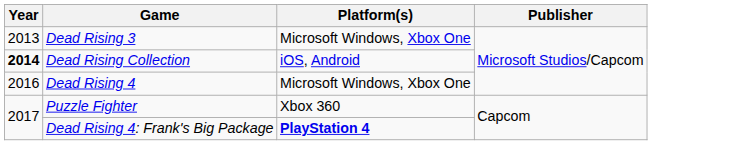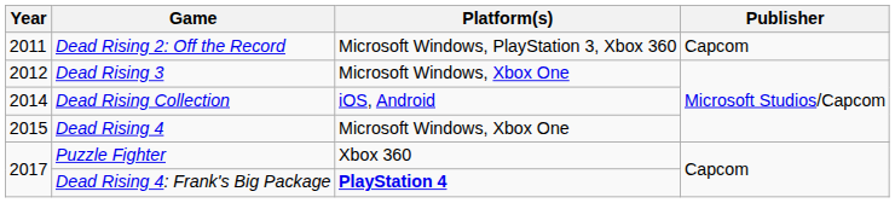 <table class="wikitable sortable">
 <tr>
 <th>Year</th>
 <th>Game</th>
 <th>Platform(s)</th>
 <th>Publisher</th>
 </tr>
 <tr>
-<td>2013</td>
+<td>2011</td>
+<td><em><a href='#'>Dead Rising 2: Off the Record</a></em></td>
+<td>Microsoft Windows, PlayStation 3, Xbox 360</td>
+<td>Capcom</td>
+</tr>
+<tr>
+<td>2012</td>
 <td><em><a href='#'>Dead Rising 3</a></em></td>
 <td>Microsoft Windows, <a href='#'>Xbox One</a></td>
 <td rowspan="3"><a href='#'>Microsoft Studios</a>/Capcom</td>
 </tr>
 <tr>
-<td><strong>2014</strong></td>
+<td>2014</td>
 <td><em><a href='#'>Dead Rising Collection</a></em></td>
 <td><a href='#'>iOS</a>, <a href='#'>Android</a></td>
 </tr>
 <tr>
-<td>2016</td>
+<td>2015</td>
 <td><em><a href='#'>Dead Rising 4</a></em></td>
 <td>Microsoft Windows, Xbox One</td>
 </tr>
 <tr>
 <td rowspan="2">2017</td>
 <td><em><a href='#'>Puzzle Fighter</a></em></td>
 <td>Xbox 360</td>
 <td rowspan="2">Capcom</td>
 </tr>
 <tr>
 <td><em><a href='#'>Dead Rising 4</a>: Frank's Big Package</em></td>
 <td><strong><a href='#'>PlayStation 4</a></strong></td>
 </tr>
 </table>
